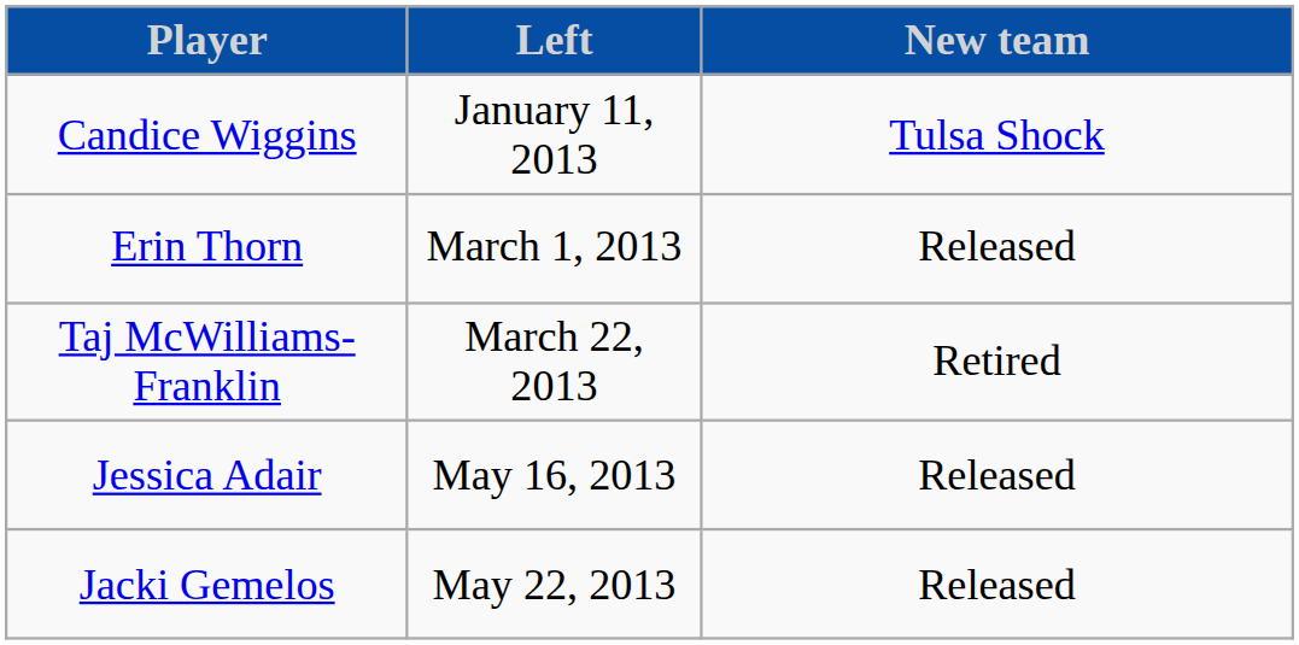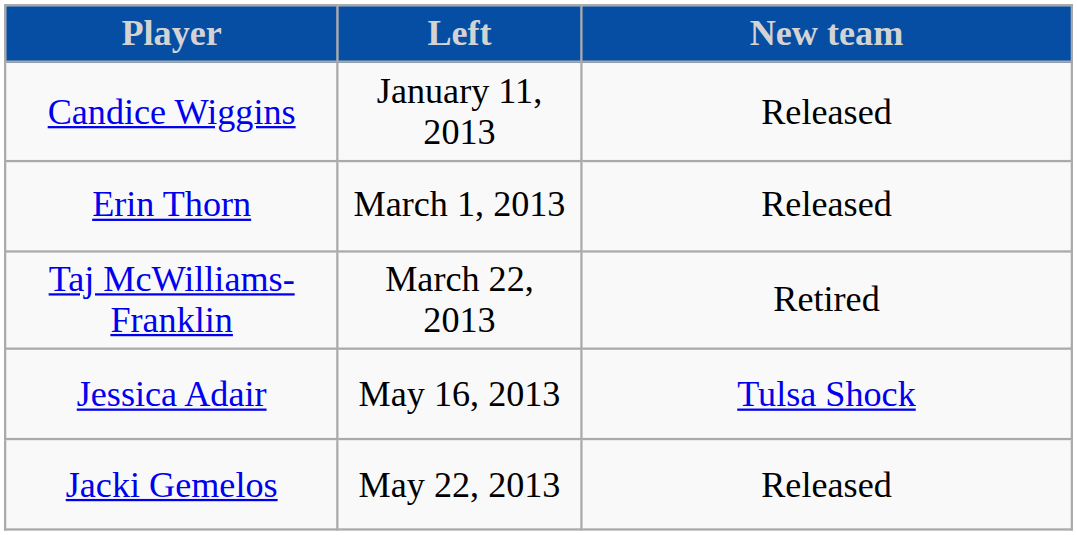 <table class="wikitable" style="text-align: center">
 <tr align="center"  bgcolor="#dddddd">
 <td style="background:#054EA4;color:#D3D3D3; width:140px"><strong>Player</strong></td>
 <td style="background:#054EA4;color:#D3D3D3; width:100px"><strong>Left</strong></td>
 <td style="background:#054EA4;color:#D3D3D3; width:210px"><strong>New team</strong></td>
 </tr>
 <tr style="height:40px">
 <td><a href='#'>Candice Wiggins</a></td>
 <td>January 11, 2013</td>
-<td><a href='#'>Tulsa Shock</a></td>
+<td>Released</td>
 </tr>
 <tr style="height:40px">
 <td><a href='#'>Erin Thorn</a></td>
 <td>March 1, 2013</td>
 <td>Released</td>
 </tr>
 <tr style="height:40px">
 <td><a href='#'>Taj McWilliams-Franklin</a></td>
 <td>March 22, 2013</td>
 <td>Retired</td>
 </tr>
 <tr style="height:40px">
 <td><a href='#'>Jessica Adair</a></td>
 <td>May 16, 2013</td>
-<td>Released</td>
+<td><a href='#'>Tulsa Shock</a></td>
 </tr>
 <tr style="height:40px">
 <td><a href='#'>Jacki Gemelos</a></td>
 <td>May 22, 2013</td>
 <td>Released</td>
 </tr>
 </table>
